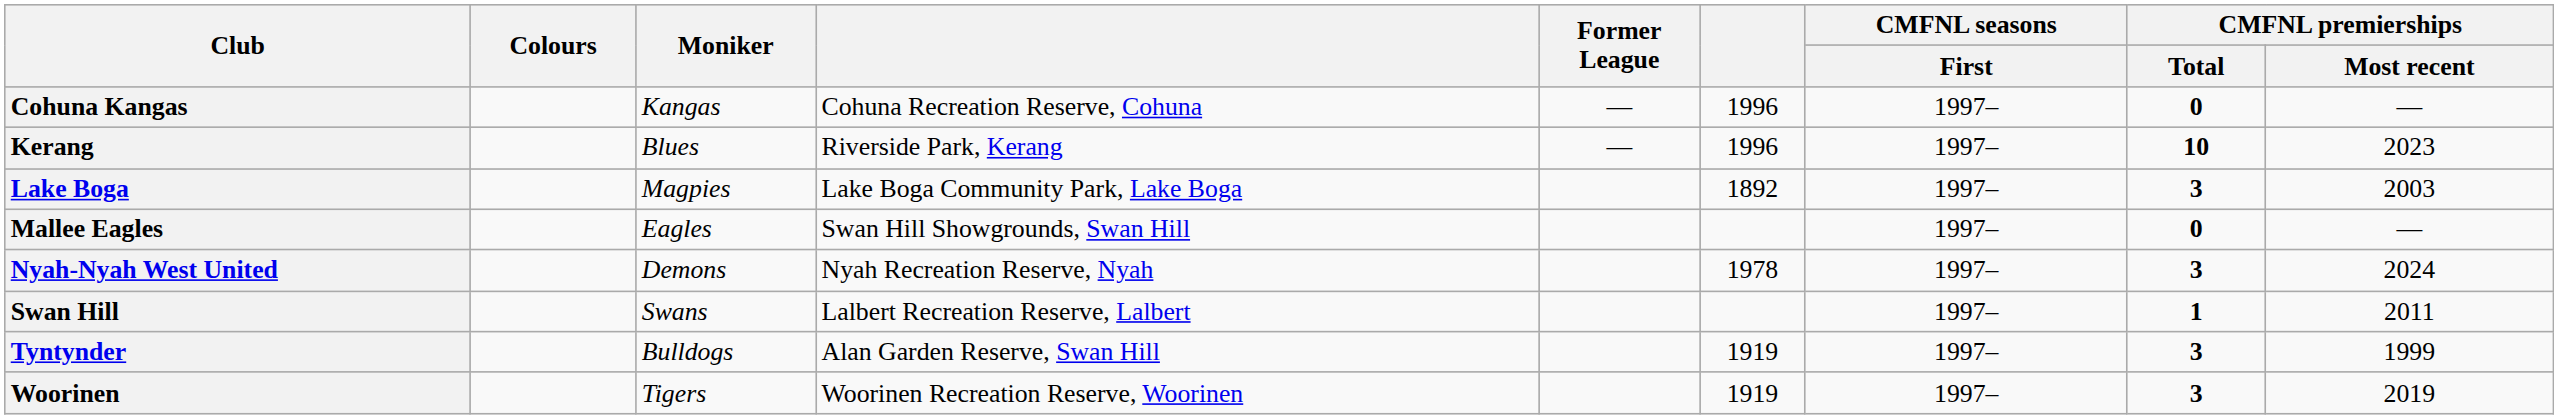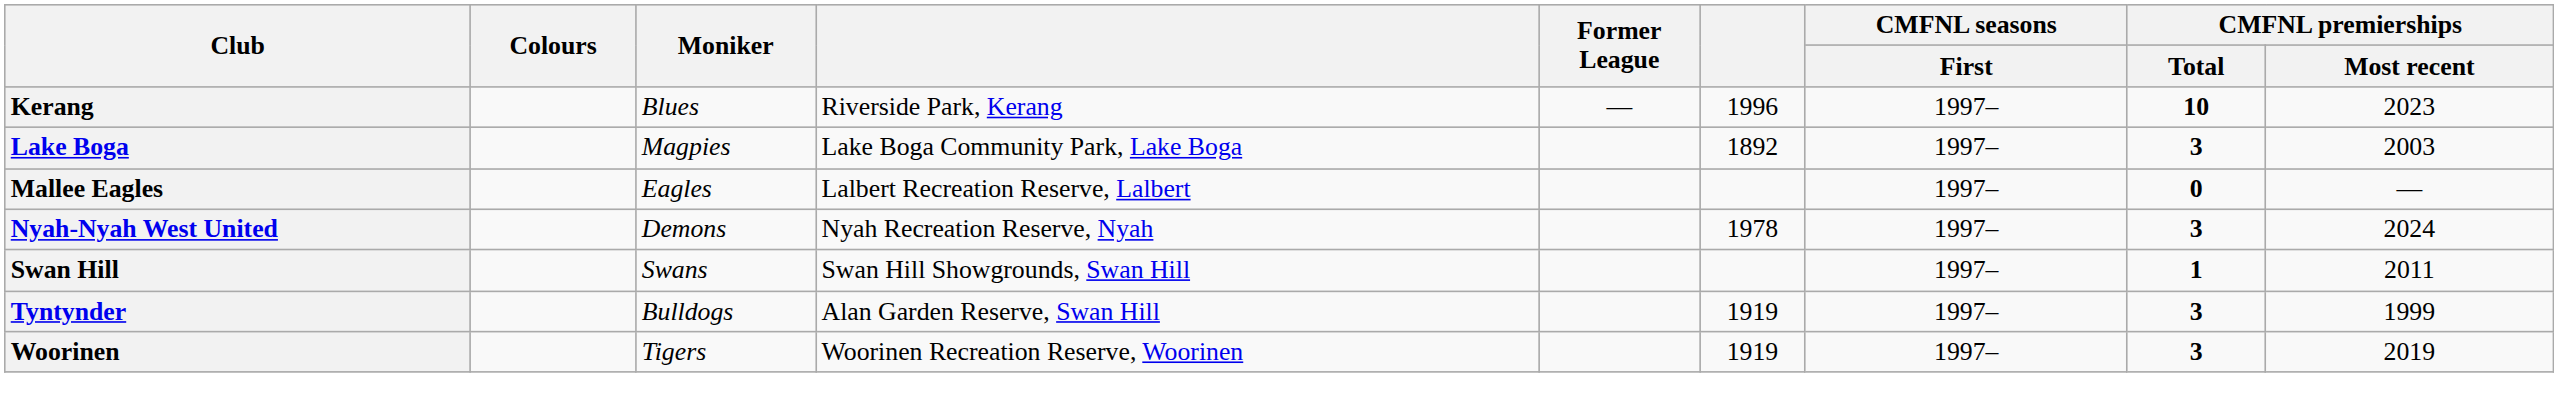 <table class="wikitable sortable mw-collapsible mw-collapsed" style="text-align:center; width:100%">
 <tr>
 <th rowspan="2">Club</th>
 <th rowspan="2">Colours</th>
 <th rowspan="2">Moniker</th>
 <th rowspan="2"></th>
 <th rowspan="2">Former<br>League</th>
 <th rowspan="2"></th>
 <th>CMFNL seasons</th>
 <th colspan="2">CMFNL premierships</th>
 </tr>
 <tr>
 <th>First</th>
 <th>Total</th>
 <th>Most recent</th>
-</tr>
-<tr>
-<th style="text-align:left">Cohuna Kangas</th>
-<td></td>
-<td align="left"><em>Kangas</em></td>
-<td align="left">Cohuna Recreation Reserve, <a href='#'>Cohuna</a></td>
-<td>—</td>
-<td>1996</td>
-<td>1997–</td>
-<td><strong>0</strong></td>
-<td>—</td>
 </tr>
 <tr>
 <th style="text-align:left">Kerang</th>
 <td></td>
 <td align="left"><em>Blues</em></td>
 <td align="left">Riverside Park, <a href='#'>Kerang</a></td>
 <td>—</td>
 <td>1996</td>
 <td>1997–</td>
 <td><strong>10</strong></td>
 <td>2023</td>
 </tr>
 <tr>
 <th style="text-align:left"><a href='#'>Lake Boga</a></th>
 <td></td>
 <td align="left"><em>Magpies</em></td>
 <td align="left">Lake Boga Community Park, <a href='#'>Lake Boga</a></td>
 <td></td>
 <td>1892</td>
 <td>1997–</td>
 <td><strong>3</strong></td>
 <td>2003</td>
 </tr>
 <tr>
 <th style="text-align:left">Mallee Eagles</th>
 <td></td>
 <td align="left"><em>Eagles</em></td>
-<td align="left">Swan Hill Showgrounds, <a href='#'>Swan Hill</a></td>
+<td align="left">Lalbert Recreation Reserve, <a href='#'>Lalbert</a></td>
 <td></td>
 <td></td>
 <td>1997–</td>
 <td><strong>0</strong></td>
 <td>—</td>
 </tr>
 <tr>
 <th style="text-align:left"><a href='#'>Nyah-Nyah West United</a></th>
 <td></td>
 <td align="left"><em>Demons</em></td>
 <td align="left">Nyah Recreation Reserve, <a href='#'>Nyah</a></td>
 <td></td>
 <td>1978</td>
 <td>1997–</td>
 <td><strong>3</strong></td>
 <td>2024</td>
 </tr>
 <tr>
 <th style="text-align:left">Swan Hill</th>
 <td></td>
 <td align="left"><em>Swans</em></td>
-<td align="left">Lalbert Recreation Reserve, <a href='#'>Lalbert</a></td>
+<td align="left">Swan Hill Showgrounds, <a href='#'>Swan Hill</a></td>
 <td></td>
 <td></td>
 <td>1997–</td>
 <td><strong>1</strong></td>
 <td>2011</td>
 </tr>
 <tr>
 <th style="text-align:left"><a href='#'>Tyntynder</a></th>
 <td></td>
 <td align="left"><em>Bulldogs</em></td>
 <td align="left">Alan Garden Reserve, <a href='#'>Swan Hill</a></td>
 <td></td>
 <td>1919</td>
 <td>1997–</td>
 <td><strong>3</strong></td>
 <td>1999</td>
 </tr>
 <tr>
 <th style="text-align:left">Woorinen</th>
 <td></td>
 <td align="left"><em>Tigers</em></td>
 <td align="left">Woorinen Recreation Reserve, <a href='#'>Woorinen</a></td>
 <td></td>
 <td>1919</td>
 <td>1997–</td>
 <td><strong>3</strong></td>
 <td>2019</td>
 </tr>
 </table>
